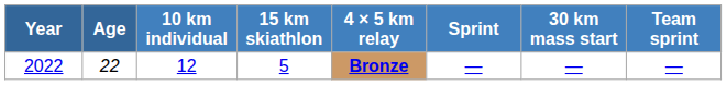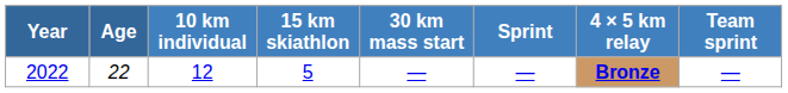 <table class="wikitable" style="font-size:95%; text-align:center; border:grey solid 1px; border-collapse:collapse; background:#ffffff;">
 <tr>
 <th style="background-color:#369; color:white; width:60px;"> Year </th>
 <th style="background-color:#369; color:white; width:40px;"> Age </th>
 <th style="background-color:#4180be; color:white; width:75px;"> 10 km <br> individual </th>
 <th style="background-color:#4180be; color:white; width:75px;"> 15 km <br> skiathlon </th>
+<th style="background-color:#4180be; color:white; width:75px;"> 30 km <br> mass start </th>
+<th style="background-color:#4180be; color:white; width:75px;"> Sprint </th>
 <th style="background-color:#4180be; color:white; width:75px;"> 4 × 5 km <br> relay </th>
-<th style="background-color:#4180be; color:white; width:75px;"> Sprint </th>
-<th style="background-color:#4180be; color:white; width:75px;"> 30 km <br> mass start </th>
 <th style="background-color:#4180be; color:white; width:75px;"> Team <br> sprint </th>
 </tr>
 <tr>
 <td><a href='#'>2022</a></td>
 <td><em>22</em></td>
 <td><a href='#'>12</a></td>
 <td><a href='#'>5</a></td>
-<td style="background-color:#c96;"><a href='#'><strong>Bronze</strong></a></td>
 <td><a href='#'>—</a></td>
 <td><a href='#'>—</a></td>
+<td style="background-color:#c96;"><a href='#'><strong>Bronze</strong></a></td>
 <td><a href='#'>—</a></td>
 </tr>
 </table>
